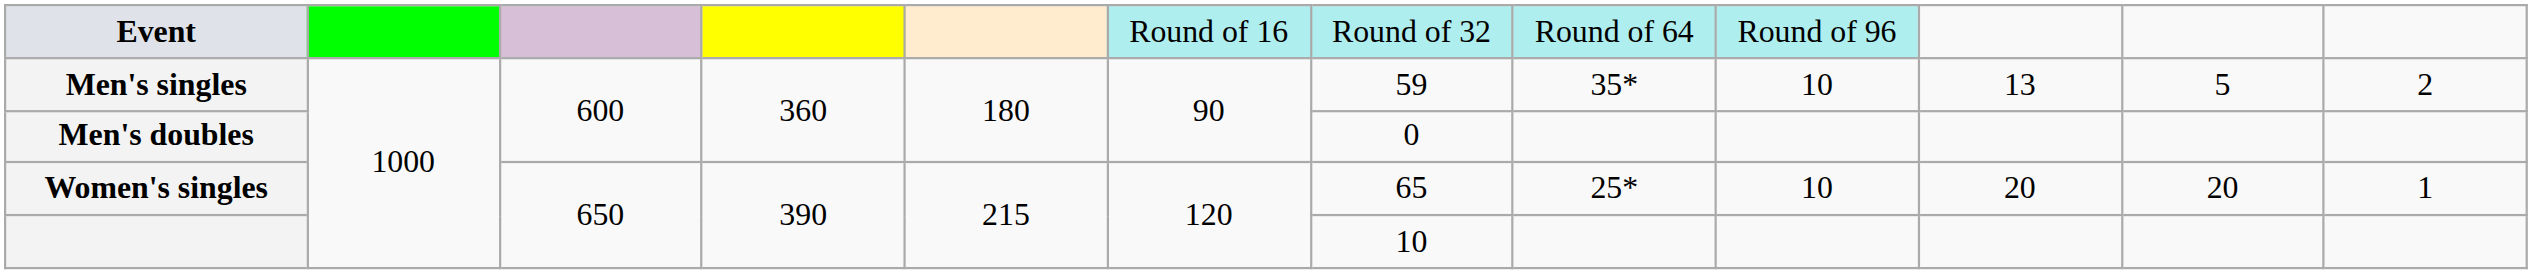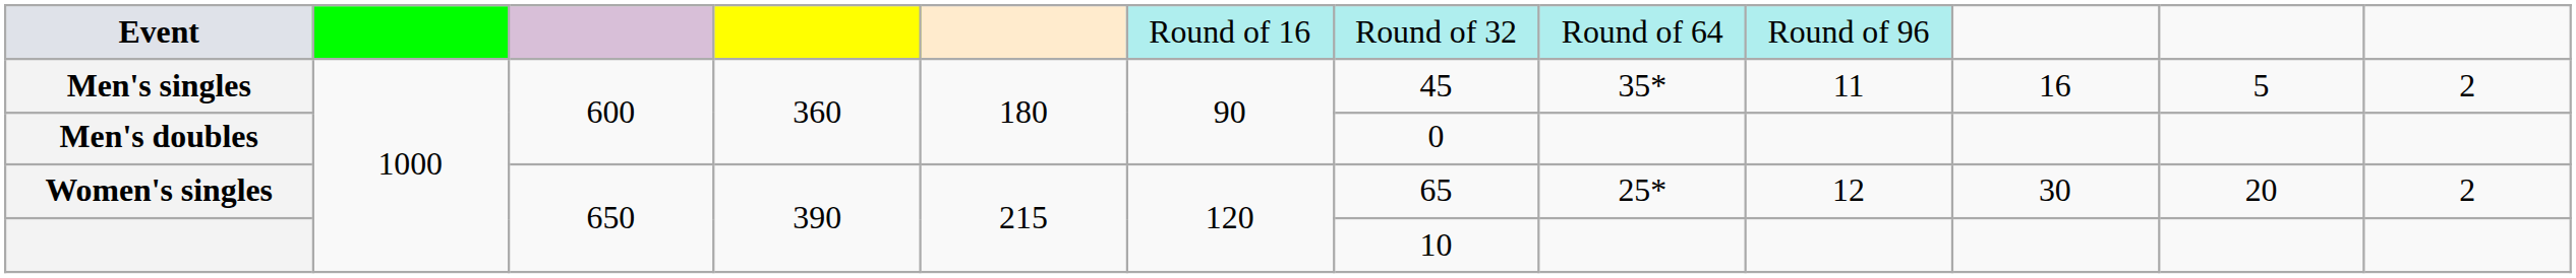 <table class=wikitable style=font-size:90%;text-align:center>
 <tr>
 <td style="width:130px; background:#dfe2e9;"><strong>Event</strong></td>
 <td style="width:80px; background:lime;"></td>
 <td style="width:85px; background:thistle;"></td>
 <td style="width:85px; background:#ff0;"></td>
 <td style="width:85px; background:#ffebcd;"></td>
 <td style="width:85px; background:#afeeee;">Round of 16</td>
 <td style="width:85px; background:#afeeee;">Round of 32</td>
 <td style="width:85px; background:#afeeee;">Round of 64</td>
 <td style="width:85px; background:#afeeee;">Round of 96</td>
 <td width=85></td>
 <td width=85></td>
 <td width=85></td>
 </tr>
 <tr>
 <th style="background:#f3f3f3;">Men's singles</th>
 <td rowspan=4>1000</td>
 <td rowspan=2>600</td>
 <td rowspan=2>360</td>
 <td rowspan=2>180</td>
 <td rowspan=2>90</td>
-<td>59</td>
+<td>45</td>
 <td>35*</td>
-<td>10</td>
-<td>13</td>
+<td>11</td>
+<td>16</td>
 <td>5</td>
 <td>2</td>
 </tr>
 <tr>
 <th style="background:#f3f3f3;">Men's doubles</th>
 <td>0</td>
 <td></td>
 <td></td>
 <td></td>
 <td></td>
 <td></td>
 </tr>
 <tr>
 <th style="background:#f3f3f3;">Women's singles</th>
 <td rowspan=2>650</td>
 <td rowspan=2>390</td>
 <td rowspan=2>215</td>
 <td rowspan=2>120</td>
 <td>65</td>
 <td>25*</td>
-<td>10</td>
+<td>12</td>
+<td>30</td>
 <td>20</td>
-<td>20</td>
-<td>1</td>
+<td>2</td>
 </tr>
 <tr>
 <th style="background:#f3f3f3;"></th>
 <td>10</td>
 <td></td>
 <td></td>
 <td></td>
 <td></td>
 <td></td>
 </tr>
 </table>
